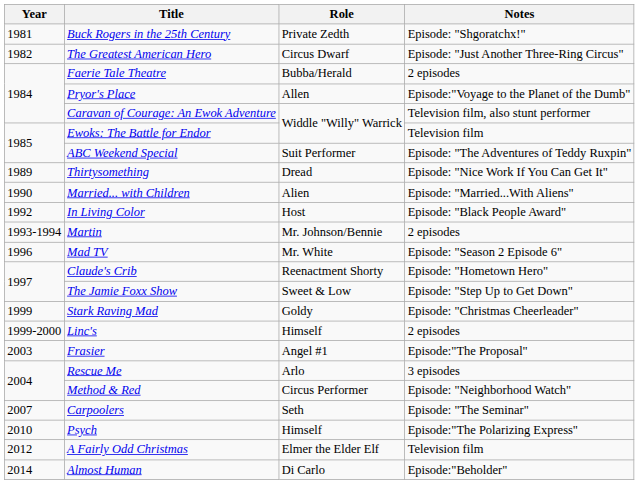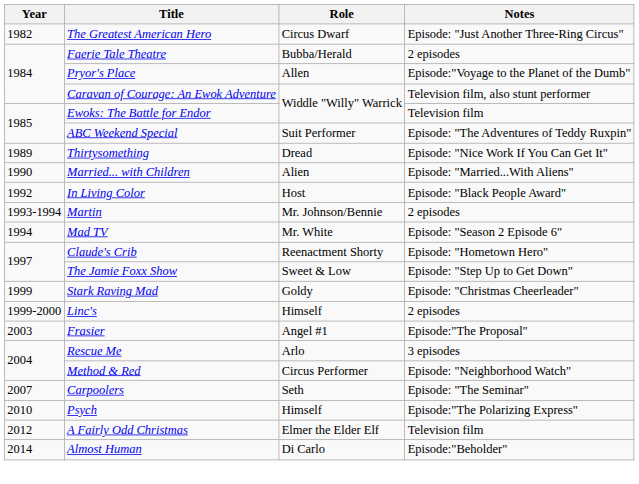 <table class="wikitable sortable">
 <tr>
 <th>Year</th>
 <th>Title</th>
 <th>Role</th>
 <th class="unsortable">Notes</th>
-</tr>
-<tr>
-<td>1981</td>
-<td><em><a href='#'>Buck Rogers in the 25th Century</a></em></td>
-<td>Private Zedth</td>
-<td>Episode: "Shgoratchx!"</td>
 </tr>
 <tr>
 <td>1982</td>
 <td><em><a href='#'>The Greatest American Hero</a></em></td>
 <td>Circus Dwarf</td>
 <td>Episode: "Just Another Three-Ring Circus"</td>
 </tr>
 <tr>
 <td rowspan="3">1984</td>
 <td><em><a href='#'>Faerie Tale Theatre</a></em></td>
 <td>Bubba/Herald</td>
 <td>2 episodes</td>
 </tr>
 <tr>
 <td><em><a href='#'>Pryor's Place</a></em></td>
 <td>Allen</td>
 <td>Episode:"Voyage to the Planet of the Dumb"</td>
 </tr>
 <tr>
 <td><em><a href='#'>Caravan of Courage: An Ewok Adventure</a></em></td>
 <td rowspan="2">Widdle "Willy" Warrick</td>
 <td>Television film, also stunt performer</td>
 </tr>
 <tr>
 <td rowspan="2">1985</td>
 <td><em><a href='#'>Ewoks: The Battle for Endor</a></em></td>
 <td>Television film</td>
 </tr>
 <tr>
 <td><em><a href='#'>ABC Weekend Special</a></em></td>
 <td>Suit Performer</td>
 <td>Episode: "The Adventures of Teddy Ruxpin"</td>
 </tr>
 <tr>
 <td>1989</td>
 <td><em><a href='#'>Thirtysomething</a></em></td>
 <td>Dread</td>
 <td>Episode: "Nice Work If You Can Get It"</td>
 </tr>
 <tr>
 <td>1990</td>
 <td><em><a href='#'>Married... with Children</a></em></td>
 <td>Alien</td>
 <td>Episode: "Married...With Aliens"</td>
 </tr>
 <tr>
 <td>1992</td>
 <td><em><a href='#'>In Living Color</a></em></td>
 <td>Host</td>
 <td>Episode: "Black People Award"</td>
 </tr>
 <tr>
 <td>1993-1994</td>
 <td><em><a href='#'>Martin</a></em></td>
 <td>Mr. Johnson/Bennie</td>
 <td>2 episodes</td>
 </tr>
 <tr>
-<td>1996</td>
+<td>1994</td>
 <td><em><a href='#'>Mad TV</a></em></td>
 <td>Mr. White</td>
 <td>Episode: "Season 2 Episode 6"</td>
 </tr>
 <tr>
 <td rowspan="2">1997</td>
 <td><em><a href='#'>Claude's Crib</a></em></td>
 <td>Reenactment Shorty</td>
 <td>Episode: "Hometown Hero"</td>
 </tr>
 <tr>
 <td><em><a href='#'>The Jamie Foxx Show</a></em></td>
 <td>Sweet & Low</td>
 <td>Episode: "Step Up to Get Down"</td>
 </tr>
 <tr>
 <td>1999</td>
 <td><em><a href='#'>Stark Raving Mad</a></em></td>
 <td>Goldy</td>
 <td>Episode: "Christmas Cheerleader"</td>
 </tr>
 <tr>
 <td>1999-2000</td>
 <td><em><a href='#'>Linc's</a></em></td>
 <td>Himself</td>
 <td>2 episodes</td>
 </tr>
 <tr>
 <td>2003</td>
 <td><em><a href='#'>Frasier</a></em></td>
 <td>Angel #1</td>
 <td>Episode:"The Proposal"</td>
 </tr>
 <tr>
 <td rowspan="2">2004</td>
 <td><em><a href='#'>Rescue Me</a></em></td>
 <td>Arlo</td>
 <td>3 episodes</td>
 </tr>
 <tr>
 <td><em><a href='#'>Method & Red</a></em></td>
 <td>Circus Performer</td>
 <td>Episode: "Neighborhood Watch"</td>
 </tr>
 <tr>
 <td>2007</td>
 <td><em><a href='#'>Carpoolers</a></em></td>
 <td>Seth</td>
 <td>Episode: "The Seminar"</td>
 </tr>
 <tr>
 <td>2010</td>
 <td><em><a href='#'>Psych</a></em></td>
 <td>Himself</td>
 <td>Episode:"The Polarizing Express"</td>
 </tr>
 <tr>
 <td>2012</td>
 <td><em><a href='#'>A Fairly Odd Christmas</a></em></td>
 <td>Elmer the Elder Elf</td>
 <td>Television film</td>
 </tr>
 <tr>
 <td>2014</td>
 <td><em><a href='#'>Almost Human</a></em></td>
 <td>Di Carlo</td>
 <td>Episode:"Beholder"</td>
 </tr>
 </table>
